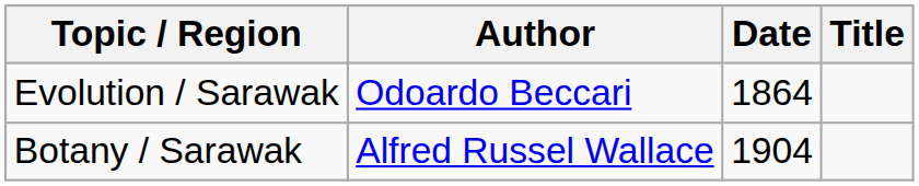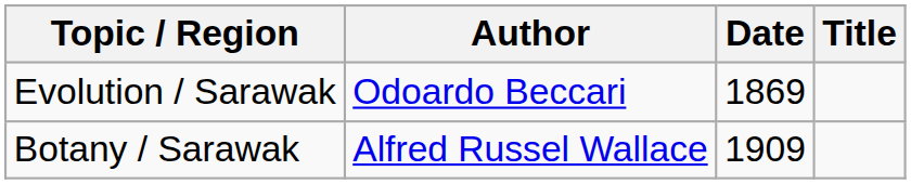 <table class="wikitable sortable">
 <tr>
 <th>Topic / Region</th>
 <th>Author</th>
 <th>Date</th>
 <th>Title</th>
 </tr>
 <tr>
 <td>Evolution / Sarawak</td>
 <td><a href='#'>Odoardo Beccari</a></td>
-<td>1864</td>
+<td>1869</td>
 <td></td>
 </tr>
 <tr>
 <td>Botany / Sarawak</td>
 <td><a href='#'>Alfred Russel Wallace</a></td>
-<td>1904</td>
+<td>1909</td>
 <td></td>
 </tr>
 </table>
